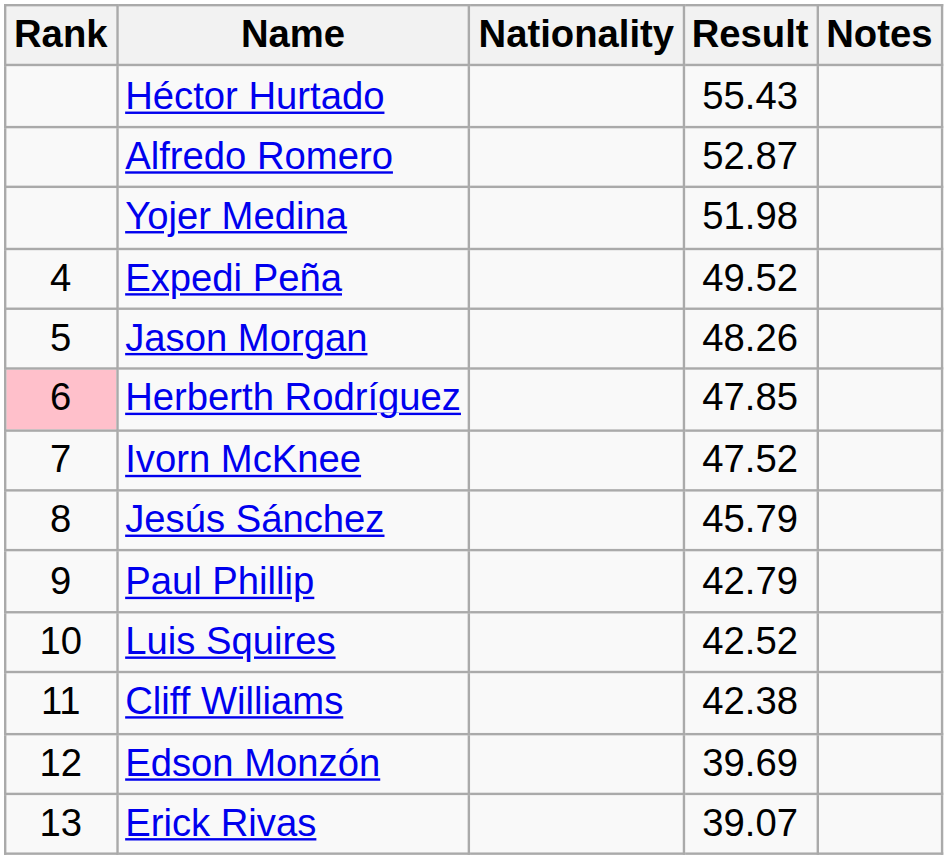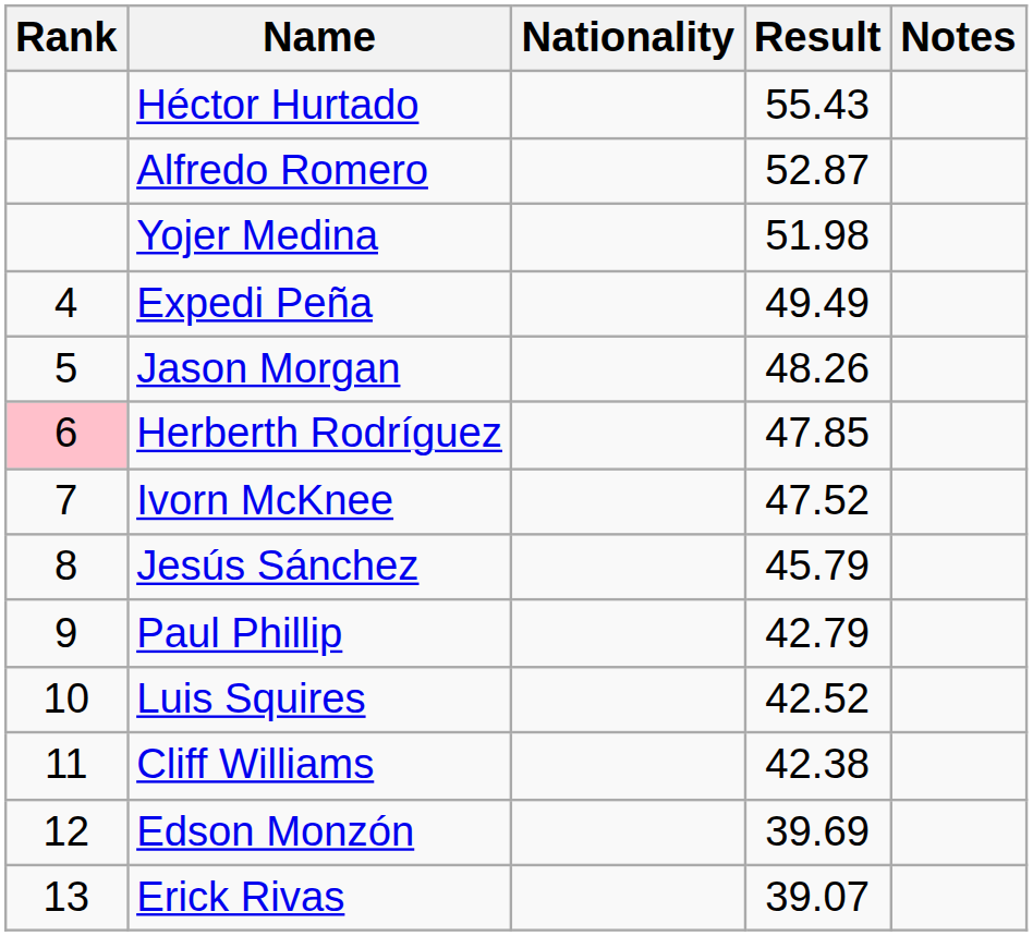 <table class="wikitable sortable" style="text-align:center">
 <tr>
 <th>Rank</th>
 <th>Name</th>
 <th>Nationality</th>
 <th>Result</th>
 <th>Notes</th>
 </tr>
 <tr>
 <td></td>
 <td align=left><a href='#'>Héctor Hurtado</a></td>
 <td align=left></td>
 <td>55.43</td>
 <td></td>
 </tr>
 <tr>
 <td></td>
 <td align=left><a href='#'>Alfredo Romero</a></td>
 <td align=left></td>
 <td>52.87</td>
 <td></td>
 </tr>
 <tr>
 <td></td>
 <td align=left><a href='#'>Yojer Medina</a></td>
 <td align=left></td>
 <td>51.98</td>
 <td></td>
 </tr>
 <tr>
 <td>4</td>
 <td align=left><a href='#'>Expedi Peña</a></td>
 <td align=left></td>
-<td>49.52</td>
+<td>49.49</td>
 <td></td>
 </tr>
 <tr>
 <td>5</td>
 <td align=left><a href='#'>Jason Morgan</a></td>
 <td align=left></td>
 <td>48.26</td>
 <td></td>
 </tr>
 <tr>
 <td style="background: pink;">6</td>
 <td align=left><a href='#'>Herberth Rodríguez</a></td>
 <td align=left></td>
 <td>47.85</td>
 <td></td>
 </tr>
 <tr>
 <td>7</td>
 <td align=left><a href='#'>Ivorn McKnee</a></td>
 <td align=left></td>
 <td>47.52</td>
 <td></td>
 </tr>
 <tr>
 <td>8</td>
 <td align=left><a href='#'>Jesús Sánchez</a></td>
 <td align=left></td>
 <td>45.79</td>
 <td></td>
 </tr>
 <tr>
 <td>9</td>
 <td align=left><a href='#'>Paul Phillip</a></td>
 <td align=left></td>
 <td>42.79</td>
 <td></td>
 </tr>
 <tr>
 <td>10</td>
 <td align=left><a href='#'>Luis Squires</a></td>
 <td align=left></td>
 <td>42.52</td>
 <td></td>
 </tr>
 <tr>
 <td>11</td>
 <td align=left><a href='#'>Cliff Williams</a></td>
 <td align=left></td>
 <td>42.38</td>
 <td></td>
 </tr>
 <tr>
 <td>12</td>
 <td align=left><a href='#'>Edson Monzón</a></td>
 <td align=left></td>
 <td>39.69</td>
 <td></td>
 </tr>
 <tr>
 <td>13</td>
 <td align=left><a href='#'>Erick Rivas</a></td>
 <td align=left></td>
 <td>39.07</td>
 <td></td>
 </tr>
 </table>
